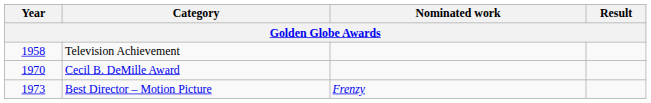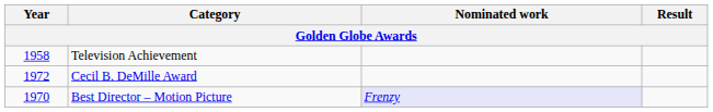 <table class=wikitable>
 <tr>
 <th scope="col" style="width:5em;">Year</th>
 <th scope="col" style="width:26em;">Category</th>
 <th scope="col" style="width:25em;">Nominated work</th>
 <th scope="col" style="width:5em;">Result</th>
 </tr>
 <tr>
 <th colspan=5><a href='#'>Golden Globe Awards</a></th>
 </tr>
 <tr>
 <td style="text-align:center;"><a href='#'>1958</a></td>
 <td>Television Achievement</td>
 <td></td>
 <td></td>
 </tr>
 <tr>
-<td style="text-align:center;"><a href='#'>1970</a></td>
+<td style="text-align:center;"><a href='#'>1972</a></td>
 <td><a href='#'>Cecil B. DeMille Award</a></td>
 <td></td>
 <td></td>
 </tr>
 <tr>
-<td style="text-align:center;"><a href='#'>1973</a></td>
+<td style="text-align:center;"><a href='#'>1970</a></td>
 <td><a href='#'>Best Director – Motion Picture</a></td>
-<td><em><a href='#'>Frenzy</a></em></td>
+<td style="background: lavender;"><em><a href='#'>Frenzy</a></em></td>
 <td></td>
 </tr>
 </table>
